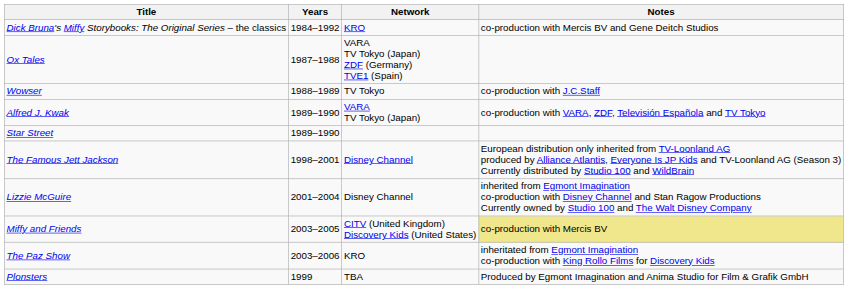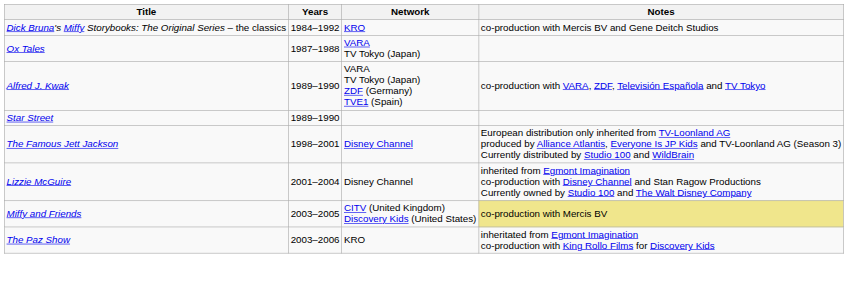 <table class="wikitable sortable">
 <tr>
 <th>Title</th>
 <th>Years</th>
 <th>Network</th>
 <th>Notes</th>
 </tr>
 <tr>
 <td><em><a href='#'>Dick Bruna</a>'s <a href='#'>Miffy</a> Storybooks: The Original Series</em> – the classics</td>
 <td>1984–1992</td>
 <td><a href='#'>KRO</a></td>
 <td>co-production with Mercis BV and Gene Deitch Studios</td>
 </tr>
 <tr>
 <td><em><a href='#'>Ox Tales</a></em></td>
 <td>1987–1988</td>
-<td>VARA<br>TV Tokyo (Japan)<br><a href='#'>ZDF</a> (Germany)<br><a href='#'>TVE1</a> (Spain)</td>
+<td><a href='#'>VARA</a><br>TV Tokyo (Japan)</td>
 <td></td>
-</tr>
-<tr>
-<td><em><a href='#'>Wowser</a></em></td>
-<td>1988–1989</td>
-<td>TV Tokyo</td>
-<td>co-production with <a href='#'>J.C.Staff</a></td>
 </tr>
 <tr>
 <td><em><a href='#'>Alfred J. Kwak</a></em></td>
 <td>1989–1990</td>
-<td><a href='#'>VARA</a><br>TV Tokyo (Japan)</td>
+<td>VARA<br>TV Tokyo (Japan)<br><a href='#'>ZDF</a> (Germany)<br><a href='#'>TVE1</a> (Spain)</td>
 <td>co-production with <a href='#'>VARA</a>, <a href='#'>ZDF</a>, <a href='#'>Televisión Española</a> and <a href='#'>TV Tokyo</a></td>
 </tr>
 <tr>
 <td><em><a href='#'>Star Street</a></em></td>
 <td>1989–1990</td>
 <td></td>
 </tr>
 <tr>
 <td><em><a href='#'>The Famous Jett Jackson</a></em></td>
 <td>1998–2001</td>
 <td><a href='#'>Disney Channel</a></td>
 <td>European distribution only inherited from <a href='#'>TV-Loonland AG</a><br>produced by <a href='#'>Alliance Atlantis</a>, <a href='#'>Everyone Is JP Kids</a> and TV-Loonland AG (Season 3)<br>Currently distributed by <a href='#'>Studio 100</a> and <a href='#'>WildBrain</a></td>
 </tr>
 <tr>
 <td><em><a href='#'>Lizzie McGuire</a></em></td>
 <td>2001–2004</td>
 <td>Disney Channel</td>
 <td>inherited from <a href='#'>Egmont Imagination</a><br>co-production with <a href='#'>Disney Channel</a> and Stan Ragow Productions<br>Currently owned by <a href='#'>Studio 100</a> and <a href='#'>The Walt Disney Company</a></td>
 </tr>
 <tr>
 <td><em><a href='#'>Miffy and Friends</a></em></td>
 <td>2003–2005</td>
 <td><a href='#'>CITV</a> (United Kingdom)<br><a href='#'>Discovery Kids</a> (United States)</td>
 <td style="background: khaki;">co-production with Mercis BV</td>
 </tr>
 <tr>
 <td><em><a href='#'>The Paz Show</a></em></td>
 <td>2003–2006</td>
 <td>KRO</td>
 <td>inheritated from <a href='#'>Egmont Imagination</a><br>co-production with <a href='#'>King Rollo Films</a> for <a href='#'>Discovery Kids</a></td>
 </tr>
-<tr>
-<td><em><a href='#'>Plonsters</a></em></td>
-<td>1999</td>
-<td>TBA</td>
-<td>Produced by Egmont Imagination and Anima Studio for Film & Grafik GmbH</td>
-</tr>
 </table>
